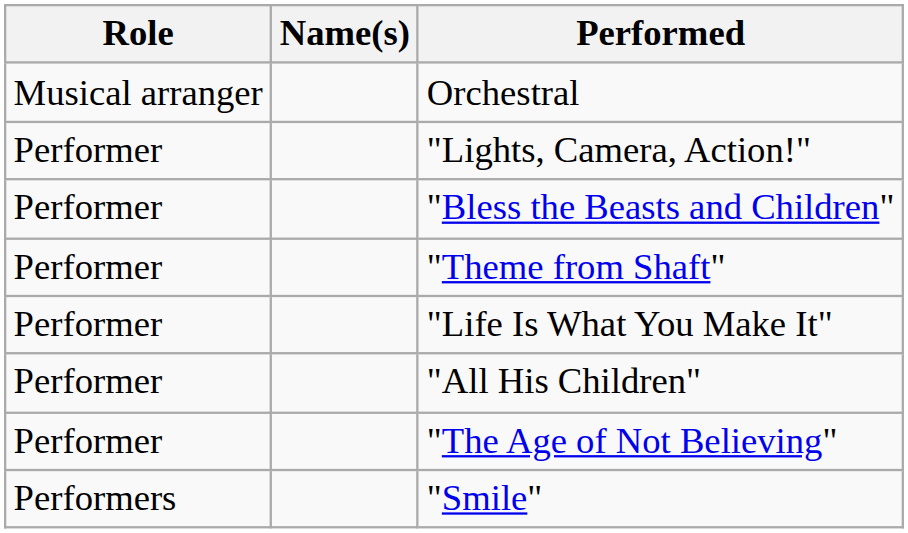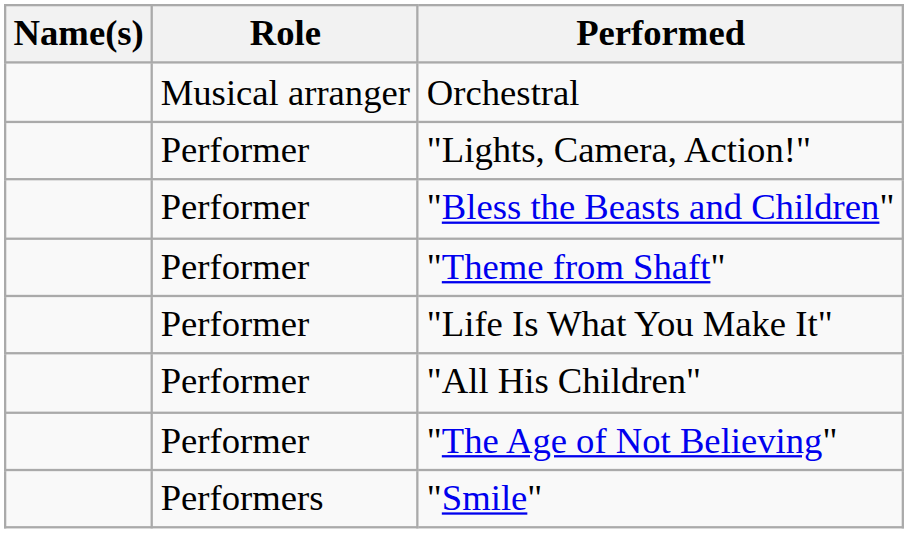 <table class="wikitable sortable">
 <tr>
+<th>Name(s)</th>
 <th>Role</th>
-<th>Name(s)</th>
 <th>Performed</th>
 </tr>
 <tr>
+<td></td>
 <td>Musical arranger</td>
-<td></td>
 <td>Orchestral</td>
 </tr>
 <tr>
+<td></td>
 <td>Performer</td>
-<td></td>
 <td>"Lights, Camera, Action!"</td>
 </tr>
 <tr>
+<td></td>
 <td>Performer</td>
-<td></td>
 <td>"<a href='#'>Bless the Beasts and Children</a>"</td>
 </tr>
 <tr>
+<td></td>
 <td>Performer</td>
-<td></td>
 <td>"<a href='#'>Theme from Shaft</a>"</td>
 </tr>
 <tr>
+<td></td>
 <td>Performer</td>
-<td></td>
 <td>"Life Is What You Make It"</td>
 </tr>
 <tr>
+<td></td>
 <td>Performer</td>
-<td></td>
 <td>"All His Children"</td>
 </tr>
 <tr>
+<td></td>
 <td>Performer</td>
-<td></td>
 <td>"<a href='#'>The Age of Not Believing</a>"</td>
 </tr>
 <tr>
+<td></td>
 <td>Performers</td>
-<td></td>
 <td>"<a href='#'>Smile</a>"</td>
 </tr>
 </table>
